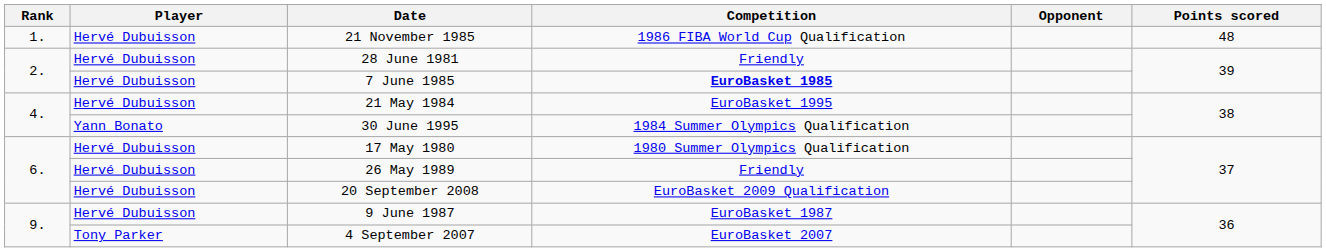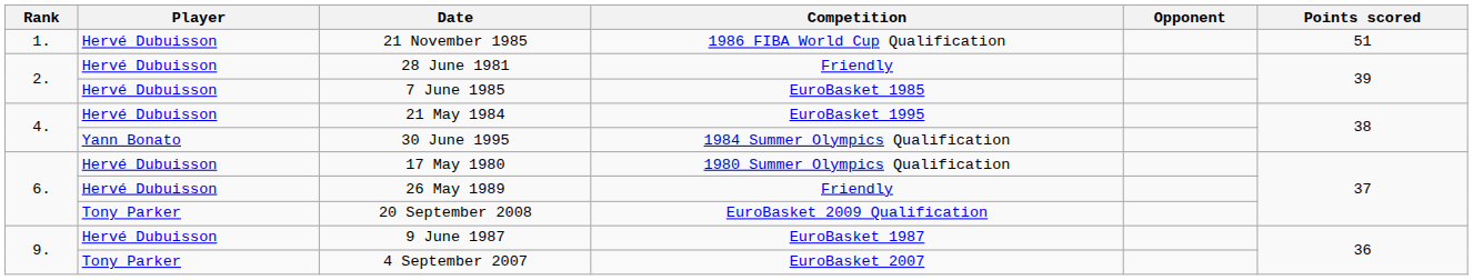 <table class="wikitable center" style="text-align:center; width:80%;">
 <tr>
 <th scope=col>Rank</th>
 <th scope=col>Player</th>
 <th scope=col>Date</th>
 <th scope=col>Competition</th>
 <th scope=col>Opponent</th>
 <th scope=col>Points scored</th>
 </tr>
 <tr>
 <td>1.</td>
 <td align=left><a href='#'>Hervé Dubuisson</a></td>
 <td>21 November 1985</td>
 <td><a href='#'>1986 FIBA World Cup</a> Qualification</td>
 <td></td>
-<td>48</td>
+<td>51</td>
 </tr>
 <tr>
 <td rowspan=2>2.</td>
 <td align=left><a href='#'>Hervé Dubuisson</a></td>
 <td>28 June 1981</td>
 <td><a href='#'>Friendly</a></td>
 <td></td>
 <td rowspan=2>39</td>
 </tr>
 <tr>
 <td align=left><a href='#'>Hervé Dubuisson</a></td>
 <td>7 June 1985</td>
-<td><strong><a href='#'>EuroBasket 1985</a></strong></td>
+<td><a href='#'>EuroBasket 1985</a></td>
 <td></td>
 </tr>
 <tr>
 <td rowspan=2>4.</td>
 <td align=left><a href='#'>Hervé Dubuisson</a></td>
 <td>21 May 1984</td>
 <td><a href='#'>EuroBasket 1995</a></td>
 <td></td>
 <td rowspan=2>38</td>
 </tr>
 <tr>
 <td align=left><a href='#'>Yann Bonato</a></td>
 <td>30 June 1995</td>
 <td><a href='#'>1984 Summer Olympics</a> Qualification</td>
 <td></td>
 </tr>
 <tr>
 <td rowspan=3>6.</td>
 <td align=left><a href='#'>Hervé Dubuisson</a></td>
 <td>17 May 1980</td>
 <td><a href='#'>1980 Summer Olympics</a> Qualification</td>
 <td></td>
 <td rowspan=3>37</td>
 </tr>
 <tr>
 <td align=left><a href='#'>Hervé Dubuisson</a></td>
 <td>26 May 1989</td>
 <td><a href='#'>Friendly</a></td>
 <td></td>
 </tr>
 <tr>
-<td align=left><a href='#'>Hervé Dubuisson</a></td>
+<td align=left><a href='#'>Tony Parker</a></td>
 <td>20 September 2008</td>
 <td><a href='#'>EuroBasket 2009 Qualification</a></td>
 <td></td>
 </tr>
 <tr>
 <td rowspan=2>9.</td>
 <td align=left><a href='#'>Hervé Dubuisson</a></td>
 <td>9 June 1987</td>
 <td><a href='#'>EuroBasket 1987</a></td>
 <td></td>
 <td rowspan=2>36</td>
 </tr>
 <tr>
 <td align=left><a href='#'>Tony Parker</a></td>
 <td>4 September 2007</td>
 <td><a href='#'>EuroBasket 2007</a></td>
 <td></td>
 </tr>
 </table>
